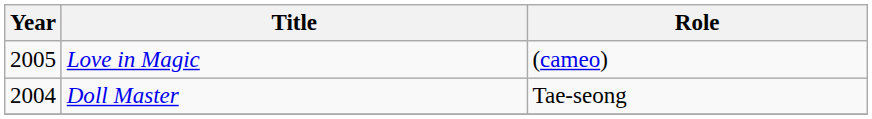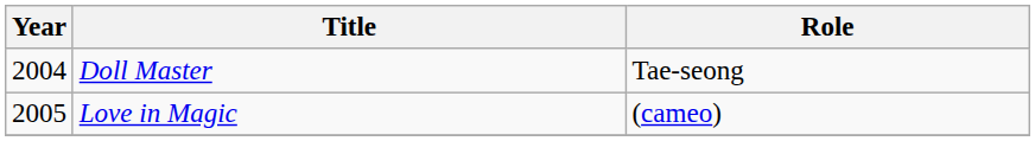 <table class="wikitable" style="width:600px">
 <tr>
 <th width=10>Year</th>
 <th>Title</th>
 <th>Role</th>
 </tr>
 <tr>
+<td>2004</td>
+<td><em><a href='#'>Doll Master</a></em></td>
+<td>Tae-seong</td>
+</tr>
+<tr>
 <td>2005</td>
 <td><em><a href='#'>Love in Magic</a></em></td>
 <td>(<a href='#'>cameo</a>)</td>
 </tr>
 <tr>
-<td>2004</td>
-<td><em><a href='#'>Doll Master</a></em></td>
-<td>Tae-seong</td>
-</tr>
-<tr>
 </tr>
 </table>
